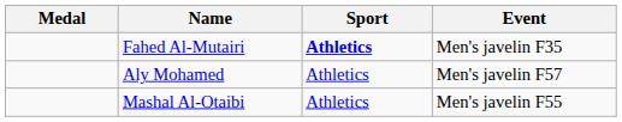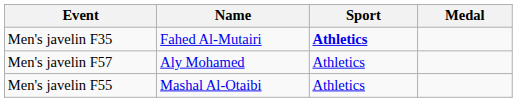 <table class="wikitable">
 <tr>
-<th style="width:6em">Medal</th>
+<th style="width:10em">Event</th>
 <th style="width:10em">Name</th>
 <th style="width:7em">Sport</th>
-<th style="width:10em">Event</th>
+<th style="width:6em">Medal</th>
 </tr>
 <tr>
-<td></td>
+<td>Men's javelin F35</td>
 <td><a href='#'>Fahed Al-Mutairi</a></td>
 <td><strong><a href='#'>Athletics</a></strong></td>
-<td>Men's javelin F35</td>
+<td></td>
 </tr>
 <tr>
-<td></td>
+<td>Men's javelin F57</td>
 <td><a href='#'>Aly Mohamed</a></td>
 <td><a href='#'>Athletics</a></td>
-<td>Men's javelin F57</td>
+<td></td>
 </tr>
 <tr>
-<td></td>
+<td>Men's javelin F55</td>
 <td><a href='#'>Mashal Al-Otaibi</a></td>
 <td><a href='#'>Athletics</a></td>
-<td>Men's javelin F55</td>
+<td></td>
 </tr>
 </table>
